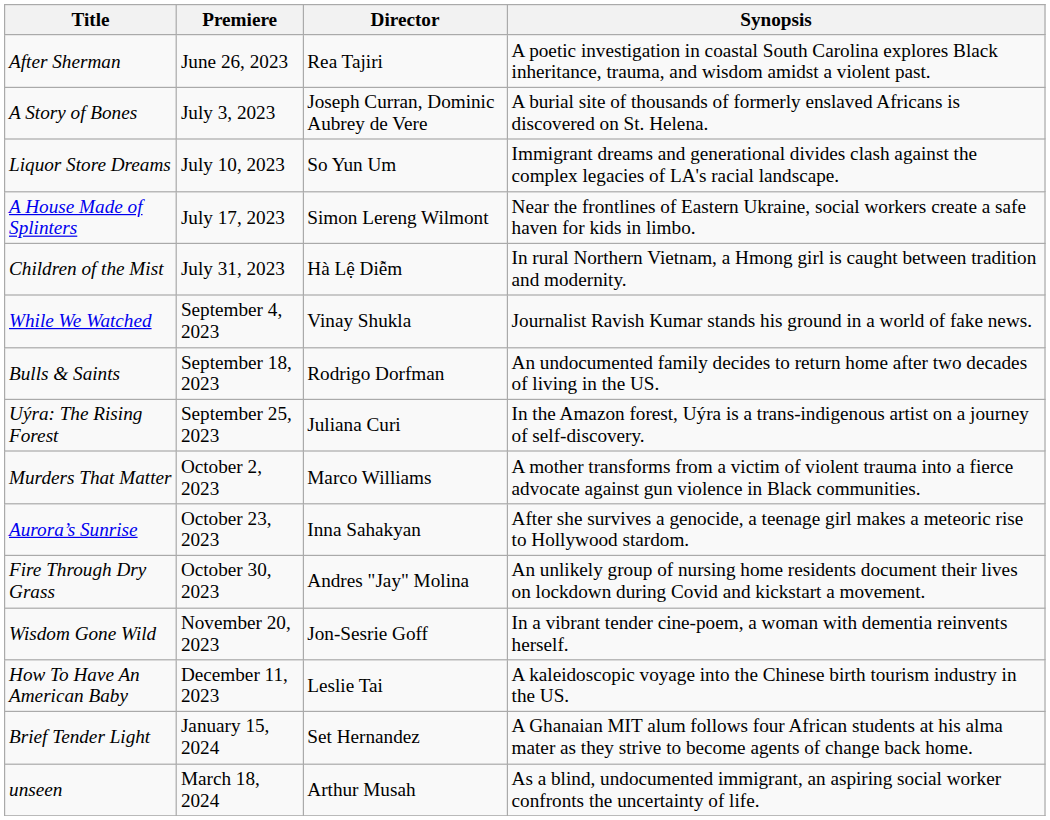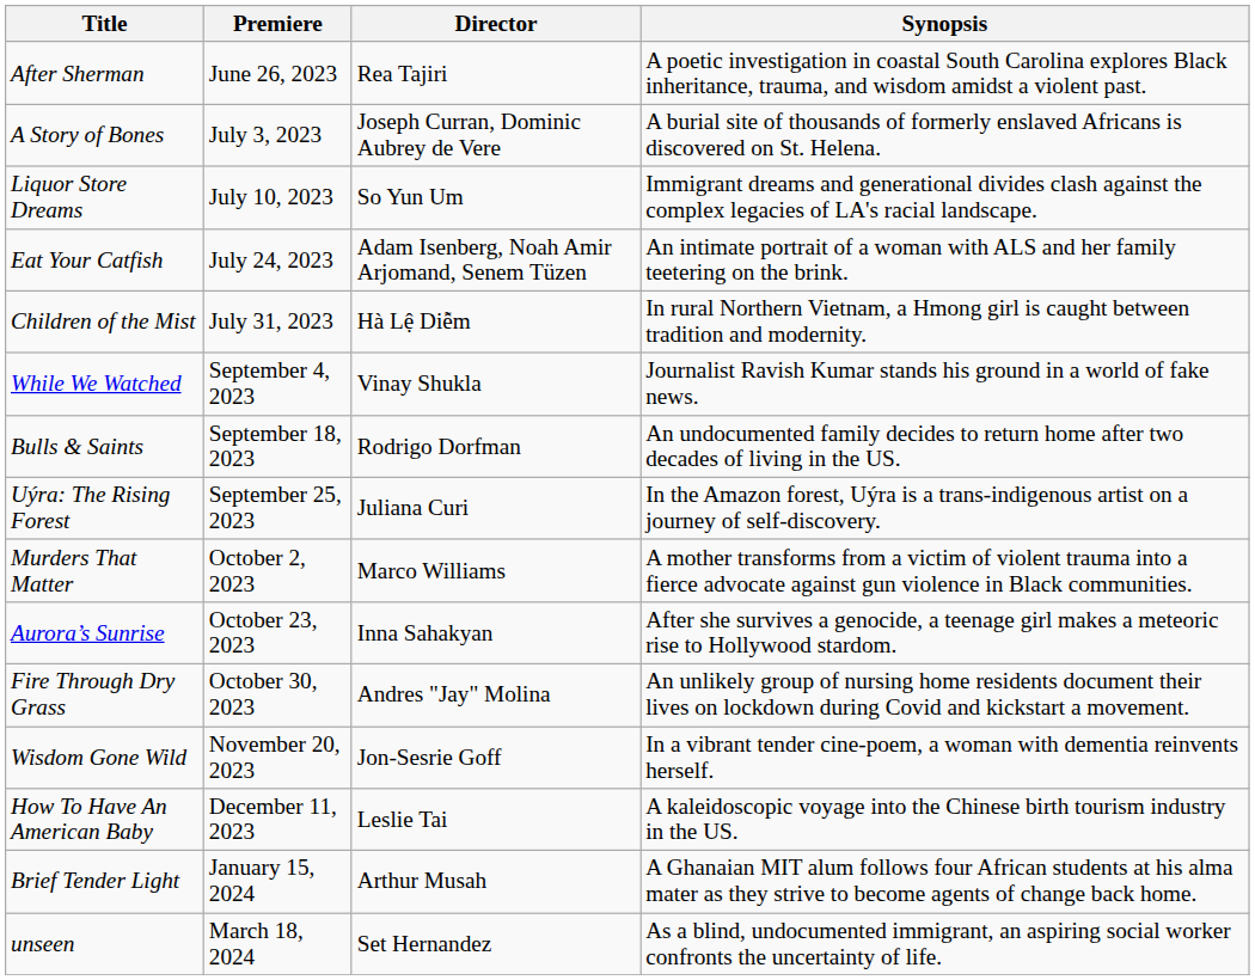 <table class="wikitable sortable">
 <tr>
 <th>Title</th>
 <th>Premiere</th>
 <th>Director</th>
 <th>Synopsis</th>
 </tr>
 <tr>
 <td><em>After Sherman</em></td>
 <td>June 26, 2023</td>
 <td>Rea Tajiri</td>
 <td>A poetic investigation in coastal South Carolina explores Black inheritance, trauma, and wisdom amidst a violent past.</td>
 </tr>
 <tr>
 <td><em>A Story of Bones</em></td>
 <td>July 3, 2023</td>
 <td>Joseph Curran, Dominic Aubrey de Vere</td>
 <td>A burial site of thousands of formerly enslaved Africans is discovered on St. Helena.</td>
 </tr>
 <tr>
 <td><em>Liquor Store Dreams</em></td>
 <td>July 10, 2023</td>
 <td>So Yun Um</td>
 <td>Immigrant dreams and generational divides clash against the complex legacies of LA's racial landscape.</td>
 </tr>
 <tr>
-<td><em><a href='#'>A House Made of Splinters</a></em></td>
-<td>July 17, 2023</td>
-<td>Simon Lereng Wilmont</td>
-<td>Near the frontlines of Eastern Ukraine, social workers create a safe haven for kids in limbo.</td>
+<td><em>Eat Your Catfish</em></td>
+<td>July 24, 2023</td>
+<td>Adam Isenberg, Noah Amir Arjomand, Senem Tüzen</td>
+<td>An intimate portrait of a woman with ALS and her family teetering on the brink.</td>
 </tr>
 <tr>
 <td><em>Children of the Mist</em></td>
 <td>July 31, 2023</td>
 <td>Hà Lệ Diễm</td>
 <td>In rural Northern Vietnam, a Hmong girl is caught between tradition and modernity.</td>
 </tr>
 <tr>
 <td><em><a href='#'>While We Watched</a></em></td>
 <td>September 4, 2023</td>
 <td>Vinay Shukla</td>
 <td>Journalist Ravish Kumar stands his ground in a world of fake news.</td>
 </tr>
 <tr>
 <td><em>Bulls & Saints</em></td>
 <td>September 18, 2023</td>
 <td>Rodrigo Dorfman</td>
 <td>An undocumented family decides to return home after two decades of living in the US.</td>
 </tr>
 <tr>
 <td><em>Uýra: The Rising Forest</em></td>
 <td>September 25, 2023</td>
 <td>Juliana Curi</td>
 <td>In the Amazon forest, Uýra is a trans-indigenous artist on a journey of self-discovery.</td>
 </tr>
 <tr>
 <td><em>Murders That Matter</em></td>
 <td>October 2, 2023</td>
 <td>Marco Williams</td>
 <td>A mother transforms from a victim of violent trauma into a fierce advocate against gun violence in Black communities.</td>
 </tr>
 <tr>
 <td><em><a href='#'>Aurora’s Sunrise</a></em></td>
 <td>October 23, 2023</td>
 <td>Inna Sahakyan</td>
 <td>After she survives a genocide, a teenage girl makes a meteoric rise to Hollywood stardom.</td>
 </tr>
 <tr>
 <td><em>Fire Through Dry Grass</em></td>
 <td>October 30, 2023</td>
 <td>Andres "Jay" Molina</td>
 <td>An unlikely group of nursing home residents document their lives on lockdown during Covid and kickstart a movement.</td>
 </tr>
 <tr>
 <td><em>Wisdom Gone Wild</em></td>
 <td>November 20, 2023</td>
 <td>Jon-Sesrie Goff</td>
 <td>In a vibrant tender cine-poem, a woman with dementia reinvents herself.</td>
 </tr>
 <tr>
 <td><em>How To Have An American Baby</em></td>
 <td>December 11, 2023</td>
 <td>Leslie Tai</td>
 <td>A kaleidoscopic voyage into the Chinese birth tourism industry in the US.</td>
 </tr>
 <tr>
 <td><em>Brief Tender Light</em></td>
 <td>January 15, 2024</td>
-<td>Set Hernandez</td>
+<td>Arthur Musah</td>
 <td>A Ghanaian MIT alum follows four African students at his alma mater as they strive to become agents of change back home.</td>
 </tr>
 <tr>
 <td><em>unseen</em></td>
 <td>March 18, 2024</td>
-<td>Arthur Musah</td>
+<td>Set Hernandez</td>
 <td>As a blind, undocumented immigrant, an aspiring social worker confronts the uncertainty of life.</td>
 </tr>
 </table>
